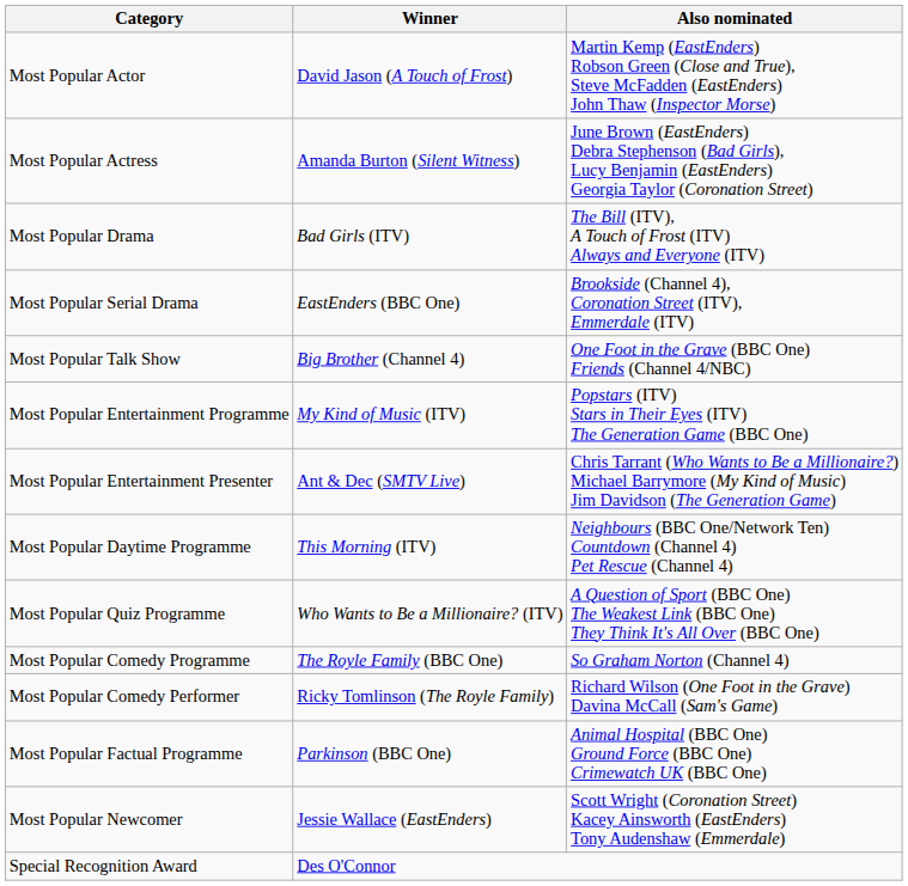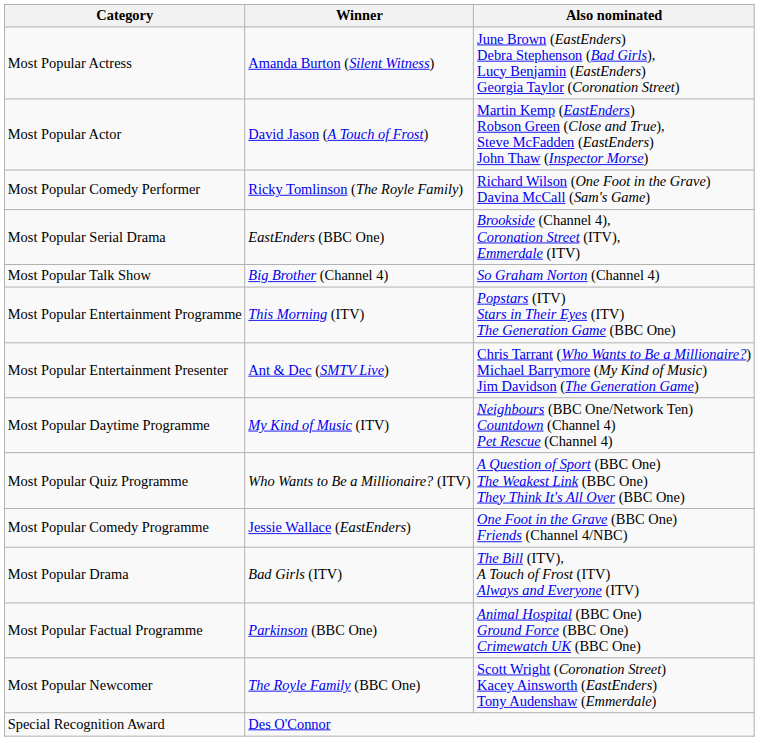 <table class="wikitable sortable">
 <tr>
 <th>Category</th>
 <th>Winner</th>
 <th>Also nominated</th>
 </tr>
 <tr>
+<td>Most Popular Actress</td>
+<td><a href='#'>Amanda Burton</a> (<em><a href='#'>Silent Witness</a></em>)</td>
+<td><a href='#'>June Brown</a> (<em>EastEnders</em>)<br><a href='#'>Debra Stephenson</a> (<em><a href='#'>Bad Girls</a></em>),<br><a href='#'>Lucy Benjamin</a> (<em>EastEnders</em>)<br><a href='#'>Georgia Taylor</a> (<em>Coronation Street</em>)</td>
+</tr>
+<tr>
 <td>Most Popular Actor</td>
 <td><a href='#'>David Jason</a> (<em><a href='#'>A Touch of Frost</a></em>)</td>
 <td><a href='#'>Martin Kemp</a> (<em><a href='#'>EastEnders</a></em>)<br><a href='#'>Robson Green</a> (<em>Close and True</em>),<br><a href='#'>Steve McFadden</a> (<em>EastEnders</em>)<br><a href='#'>John Thaw</a> (<em><a href='#'>Inspector Morse</a></em>)</td>
 </tr>
 <tr>
-<td>Most Popular Actress</td>
-<td><a href='#'>Amanda Burton</a> (<em><a href='#'>Silent Witness</a></em>)</td>
-<td><a href='#'>June Brown</a> (<em>EastEnders</em>)<br><a href='#'>Debra Stephenson</a> (<em><a href='#'>Bad Girls</a></em>),<br><a href='#'>Lucy Benjamin</a> (<em>EastEnders</em>)<br><a href='#'>Georgia Taylor</a> (<em>Coronation Street</em>)</td>
-</tr>
-<tr>
-<td>Most Popular Drama</td>
-<td><em>Bad Girls</em> (ITV)</td>
-<td><em><a href='#'>The Bill</a></em> (ITV),<br><em>A Touch of Frost</em> (ITV)<br><em><a href='#'>Always and Everyone</a></em> (ITV)</td>
+<td>Most Popular Comedy Performer</td>
+<td><a href='#'>Ricky Tomlinson</a> (<em>The Royle Family</em>)</td>
+<td><a href='#'>Richard Wilson</a> (<em>One Foot in the Grave</em>)<br><a href='#'>Davina McCall</a> (<em>Sam's Game</em>)</td>
 </tr>
 <tr>
 <td>Most Popular Serial Drama</td>
 <td><em>EastEnders</em> (BBC One)</td>
 <td><em><a href='#'>Brookside</a></em> (Channel 4),<br><em><a href='#'>Coronation Street</a></em> (ITV),<br><em><a href='#'>Emmerdale</a></em> (ITV)</td>
 </tr>
 <tr>
 <td>Most Popular Talk Show</td>
 <td><em><a href='#'>Big Brother</a></em> (Channel 4)</td>
-<td><em><a href='#'>One Foot in the Grave</a></em> (BBC One)<br><em><a href='#'>Friends</a></em> (Channel 4/NBC)</td>
+<td><em><a href='#'>So Graham Norton</a></em> (Channel 4)</td>
 </tr>
 <tr>
 <td>Most Popular Entertainment Programme</td>
-<td><em><a href='#'>My Kind of Music</a></em> (ITV)</td>
+<td><em><a href='#'>This Morning</a></em> (ITV)</td>
 <td><em><a href='#'>Popstars</a></em> (ITV)<br><em><a href='#'>Stars in Their Eyes</a></em> (ITV)<br><em><a href='#'>The Generation Game</a></em> (BBC One)</td>
 </tr>
 <tr>
 <td>Most Popular Entertainment Presenter</td>
 <td><a href='#'>Ant & Dec</a> (<em><a href='#'>SMTV Live</a></em>)</td>
 <td><a href='#'>Chris Tarrant</a> (<em><a href='#'>Who Wants to Be a Millionaire?</a></em>)<br><a href='#'>Michael Barrymore</a> (<em>My Kind of Music</em>)<br><a href='#'>Jim Davidson</a> (<em><a href='#'>The Generation Game</a></em>)</td>
 </tr>
 <tr>
 <td>Most Popular Daytime Programme</td>
-<td><em><a href='#'>This Morning</a></em> (ITV)</td>
+<td><em><a href='#'>My Kind of Music</a></em> (ITV)</td>
 <td><em><a href='#'>Neighbours</a></em> (BBC One/Network Ten)<br><em><a href='#'>Countdown</a></em> (Channel 4)<br><em><a href='#'>Pet Rescue</a></em> (Channel 4)</td>
 </tr>
 <tr>
 <td>Most Popular Quiz Programme</td>
 <td><em>Who Wants to Be a Millionaire?</em> (ITV)</td>
 <td><em><a href='#'>A Question of Sport</a></em> (BBC One)<br><em><a href='#'>The Weakest Link</a></em> (BBC One)<br><em><a href='#'>They Think It's All Over</a></em> (BBC One)</td>
 </tr>
 <tr>
 <td>Most Popular Comedy Programme</td>
-<td><em><a href='#'>The Royle Family</a></em> (BBC One)</td>
-<td><em><a href='#'>So Graham Norton</a></em> (Channel 4)</td>
+<td><a href='#'>Jessie Wallace</a> (<em>EastEnders</em>)</td>
+<td><em><a href='#'>One Foot in the Grave</a></em> (BBC One)<br><em><a href='#'>Friends</a></em> (Channel 4/NBC)</td>
 </tr>
 <tr>
-<td>Most Popular Comedy Performer</td>
-<td><a href='#'>Ricky Tomlinson</a> (<em>The Royle Family</em>)</td>
-<td><a href='#'>Richard Wilson</a> (<em>One Foot in the Grave</em>)<br><a href='#'>Davina McCall</a> (<em>Sam's Game</em>)</td>
+<td>Most Popular Drama</td>
+<td><em>Bad Girls</em> (ITV)</td>
+<td><em><a href='#'>The Bill</a></em> (ITV),<br><em>A Touch of Frost</em> (ITV)<br><em><a href='#'>Always and Everyone</a></em> (ITV)</td>
 </tr>
 <tr>
 <td>Most Popular Factual Programme</td>
 <td><em><a href='#'>Parkinson</a></em> (BBC One)</td>
 <td><em><a href='#'>Animal Hospital</a></em> (BBC One)<br><em><a href='#'>Ground Force</a></em> (BBC One)<br><em><a href='#'>Crimewatch UK</a></em> (BBC One)</td>
 </tr>
 <tr>
 <td>Most Popular Newcomer</td>
-<td><a href='#'>Jessie Wallace</a> (<em>EastEnders</em>)</td>
+<td><em><a href='#'>The Royle Family</a></em> (BBC One)</td>
 <td><a href='#'>Scott Wright</a> (<em>Coronation Street</em>)<br><a href='#'>Kacey Ainsworth</a> (<em>EastEnders</em>)<br><a href='#'>Tony Audenshaw</a> (<em>Emmerdale</em>)</td>
 </tr>
 <tr>
 <td>Special Recognition Award</td>
 <td colspan="2"><a href='#'>Des O'Connor</a></td>
 </tr>
 </table>
